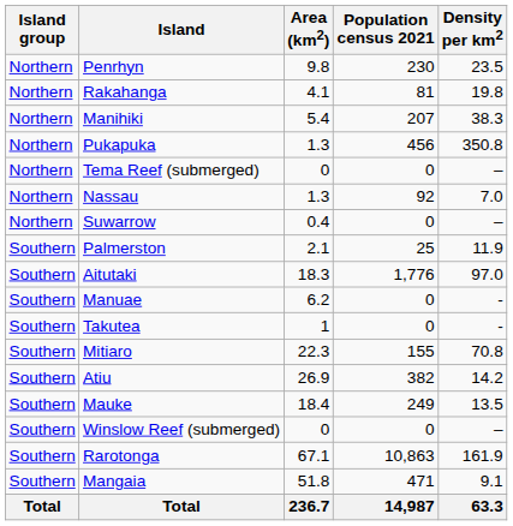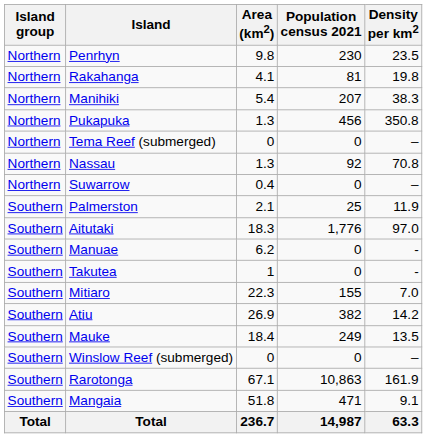 <table class="sortable wikitable">
 <tr>
 <th>Island<br>group</th>
 <th>Island</th>
 <th>Area<br>(km<sup>2</sup>)</th>
 <th>Population<br>census 2021</th>
 <th>Density<br>per km<sup>2</sup></th>
 </tr>
 <tr>
 <td><a href='#'>Northern</a></td>
 <td><a href='#'>Penrhyn</a></td>
 <td style='text-align:right;'>9.8</td>
 <td style='text-align:right;'>230</td>
 <td style='text-align:right;'>23.5</td>
 </tr>
 <tr>
 <td><a href='#'>Northern</a></td>
 <td><a href='#'>Rakahanga</a></td>
 <td style='text-align:right;'>4.1</td>
 <td style='text-align:right;'>81</td>
 <td style='text-align:right;'>19.8</td>
 </tr>
 <tr>
 <td><a href='#'>Northern</a></td>
 <td><a href='#'>Manihiki</a></td>
 <td style='text-align:right;'>5.4</td>
 <td style='text-align:right;'>207</td>
 <td style='text-align:right;'>38.3</td>
 </tr>
 <tr>
 <td><a href='#'>Northern</a></td>
 <td><a href='#'>Pukapuka</a></td>
 <td style='text-align:right;'>1.3</td>
 <td style='text-align:right;'>456</td>
 <td style='text-align:right;'>350.8</td>
 </tr>
 <tr>
 <td><a href='#'>Northern</a></td>
 <td><a href='#'>Tema Reef</a> (submerged)</td>
 <td style='text-align:right;'>0</td>
 <td style='text-align:right;'>0</td>
 <td style='text-align:right;'>–</td>
 </tr>
 <tr>
 <td><a href='#'>Northern</a></td>
 <td><a href='#'>Nassau</a></td>
 <td style='text-align:right;'>1.3</td>
 <td style='text-align:right;'>92</td>
-<td style='text-align:right;'>7.0</td>
+<td style='text-align:right;'>70.8</td>
 </tr>
 <tr>
 <td><a href='#'>Northern</a></td>
 <td><a href='#'>Suwarrow</a></td>
 <td style='text-align:right;'>0.4</td>
 <td style='text-align:right;'>0</td>
 <td style='text-align:right;'>–</td>
 </tr>
 <tr>
 <td><a href='#'>Southern</a></td>
 <td><a href='#'>Palmerston</a></td>
 <td style='text-align:right;'>2.1</td>
 <td style='text-align:right;'>25</td>
 <td style='text-align:right;'>11.9</td>
 </tr>
 <tr>
 <td><a href='#'>Southern</a></td>
 <td><a href='#'>Aitutaki</a></td>
 <td style='text-align:right;'>18.3</td>
 <td style='text-align:right;'>1,776</td>
 <td style='text-align:right;'>97.0</td>
 </tr>
 <tr>
 <td><a href='#'>Southern</a></td>
 <td><a href='#'>Manuae</a></td>
 <td style='text-align:right;'>6.2</td>
 <td style='text-align:right;'>0</td>
 <td style='text-align:right;'>-</td>
 </tr>
 <tr>
 <td><a href='#'>Southern</a></td>
 <td><a href='#'>Takutea</a></td>
 <td style='text-align:right;'>1</td>
 <td style='text-align:right;'>0</td>
 <td style='text-align:right;'>-</td>
 </tr>
 <tr>
 <td><a href='#'>Southern</a></td>
 <td><a href='#'>Mitiaro</a></td>
 <td style='text-align:right;'>22.3</td>
 <td style='text-align:right;'>155</td>
-<td style='text-align:right;'>70.8</td>
+<td style='text-align:right;'>7.0</td>
 </tr>
 <tr>
 <td><a href='#'>Southern</a></td>
 <td><a href='#'>Atiu</a></td>
 <td style='text-align:right;'>26.9</td>
 <td style='text-align:right;'>382</td>
 <td style='text-align:right;'>14.2</td>
 </tr>
 <tr>
 <td><a href='#'>Southern</a></td>
 <td><a href='#'>Mauke</a></td>
 <td style='text-align:right;'>18.4</td>
 <td style='text-align:right;'>249</td>
 <td style='text-align:right;'>13.5</td>
 </tr>
 <tr>
 <td><a href='#'>Southern</a></td>
 <td><a href='#'>Winslow Reef</a> (submerged)</td>
 <td style='text-align:right;'>0</td>
 <td style='text-align:right;'>0</td>
 <td style='text-align:right;'>–</td>
 </tr>
 <tr>
 <td><a href='#'>Southern</a></td>
 <td><a href='#'>Rarotonga</a></td>
 <td style='text-align:right;'>67.1</td>
 <td style='text-align:right;'>10,863</td>
 <td style='text-align:right;'>161.9</td>
 </tr>
 <tr>
 <td><a href='#'>Southern</a></td>
 <td><a href='#'>Mangaia</a></td>
 <td style='text-align:right;'>51.8</td>
 <td style='text-align:right;'>471</td>
 <td style='text-align:right;'>9.1</td>
 </tr>
 <tr>
 <th>Total</th>
 <th>Total</th>
 <th style='text-align:right;'>236.7</th>
 <th style='text-align:right;'>14,987</th>
 <th style='text-align:right;'>63.3</th>
 </tr>
 </table>
